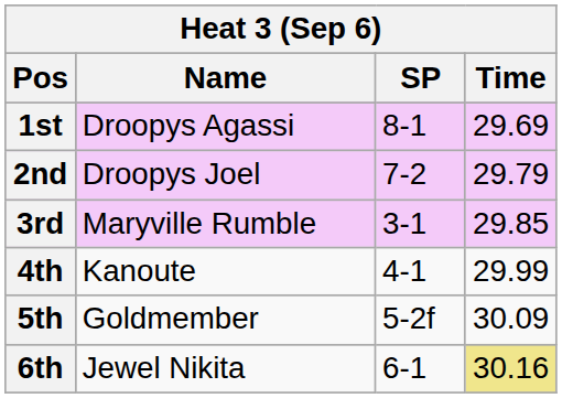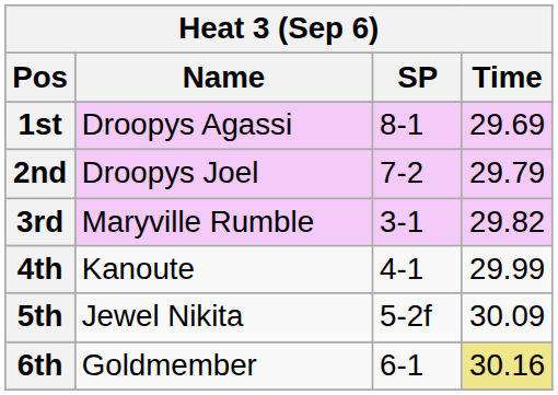 <table class="wikitable">
 <tr>
 <th colspan="6">Heat 3 (Sep 6)</th>
 </tr>
 <tr>
 <th width=20>Pos</th>
 <th width=150>Name</th>
 <th width=40>SP</th>
 <th width=40>Time</th>
 </tr>
 <tr style="background: #f4caf9;">
 <th>1st</th>
 <td>Droopys Agassi</td>
 <td>8-1</td>
 <td>29.69</td>
 </tr>
 <tr style="background: #f4caf9;">
 <th>2nd</th>
 <td>Droopys Joel</td>
 <td>7-2</td>
 <td>29.79</td>
 </tr>
 <tr style="background: #f4caf9;">
 <th>3rd</th>
 <td>Maryville Rumble</td>
 <td>3-1</td>
-<td>29.85</td>
+<td>29.82</td>
 </tr>
 <tr>
 <th>4th</th>
 <td>Kanoute</td>
 <td>4-1</td>
 <td>29.99</td>
 </tr>
 <tr>
 <th>5th</th>
-<td>Goldmember</td>
+<td>Jewel Nikita</td>
 <td>5-2f</td>
 <td>30.09</td>
 </tr>
 <tr>
 <th>6th</th>
-<td>Jewel Nikita</td>
+<td>Goldmember</td>
 <td>6-1</td>
 <td style="background: khaki;">30.16</td>
 </tr>
 </table>
